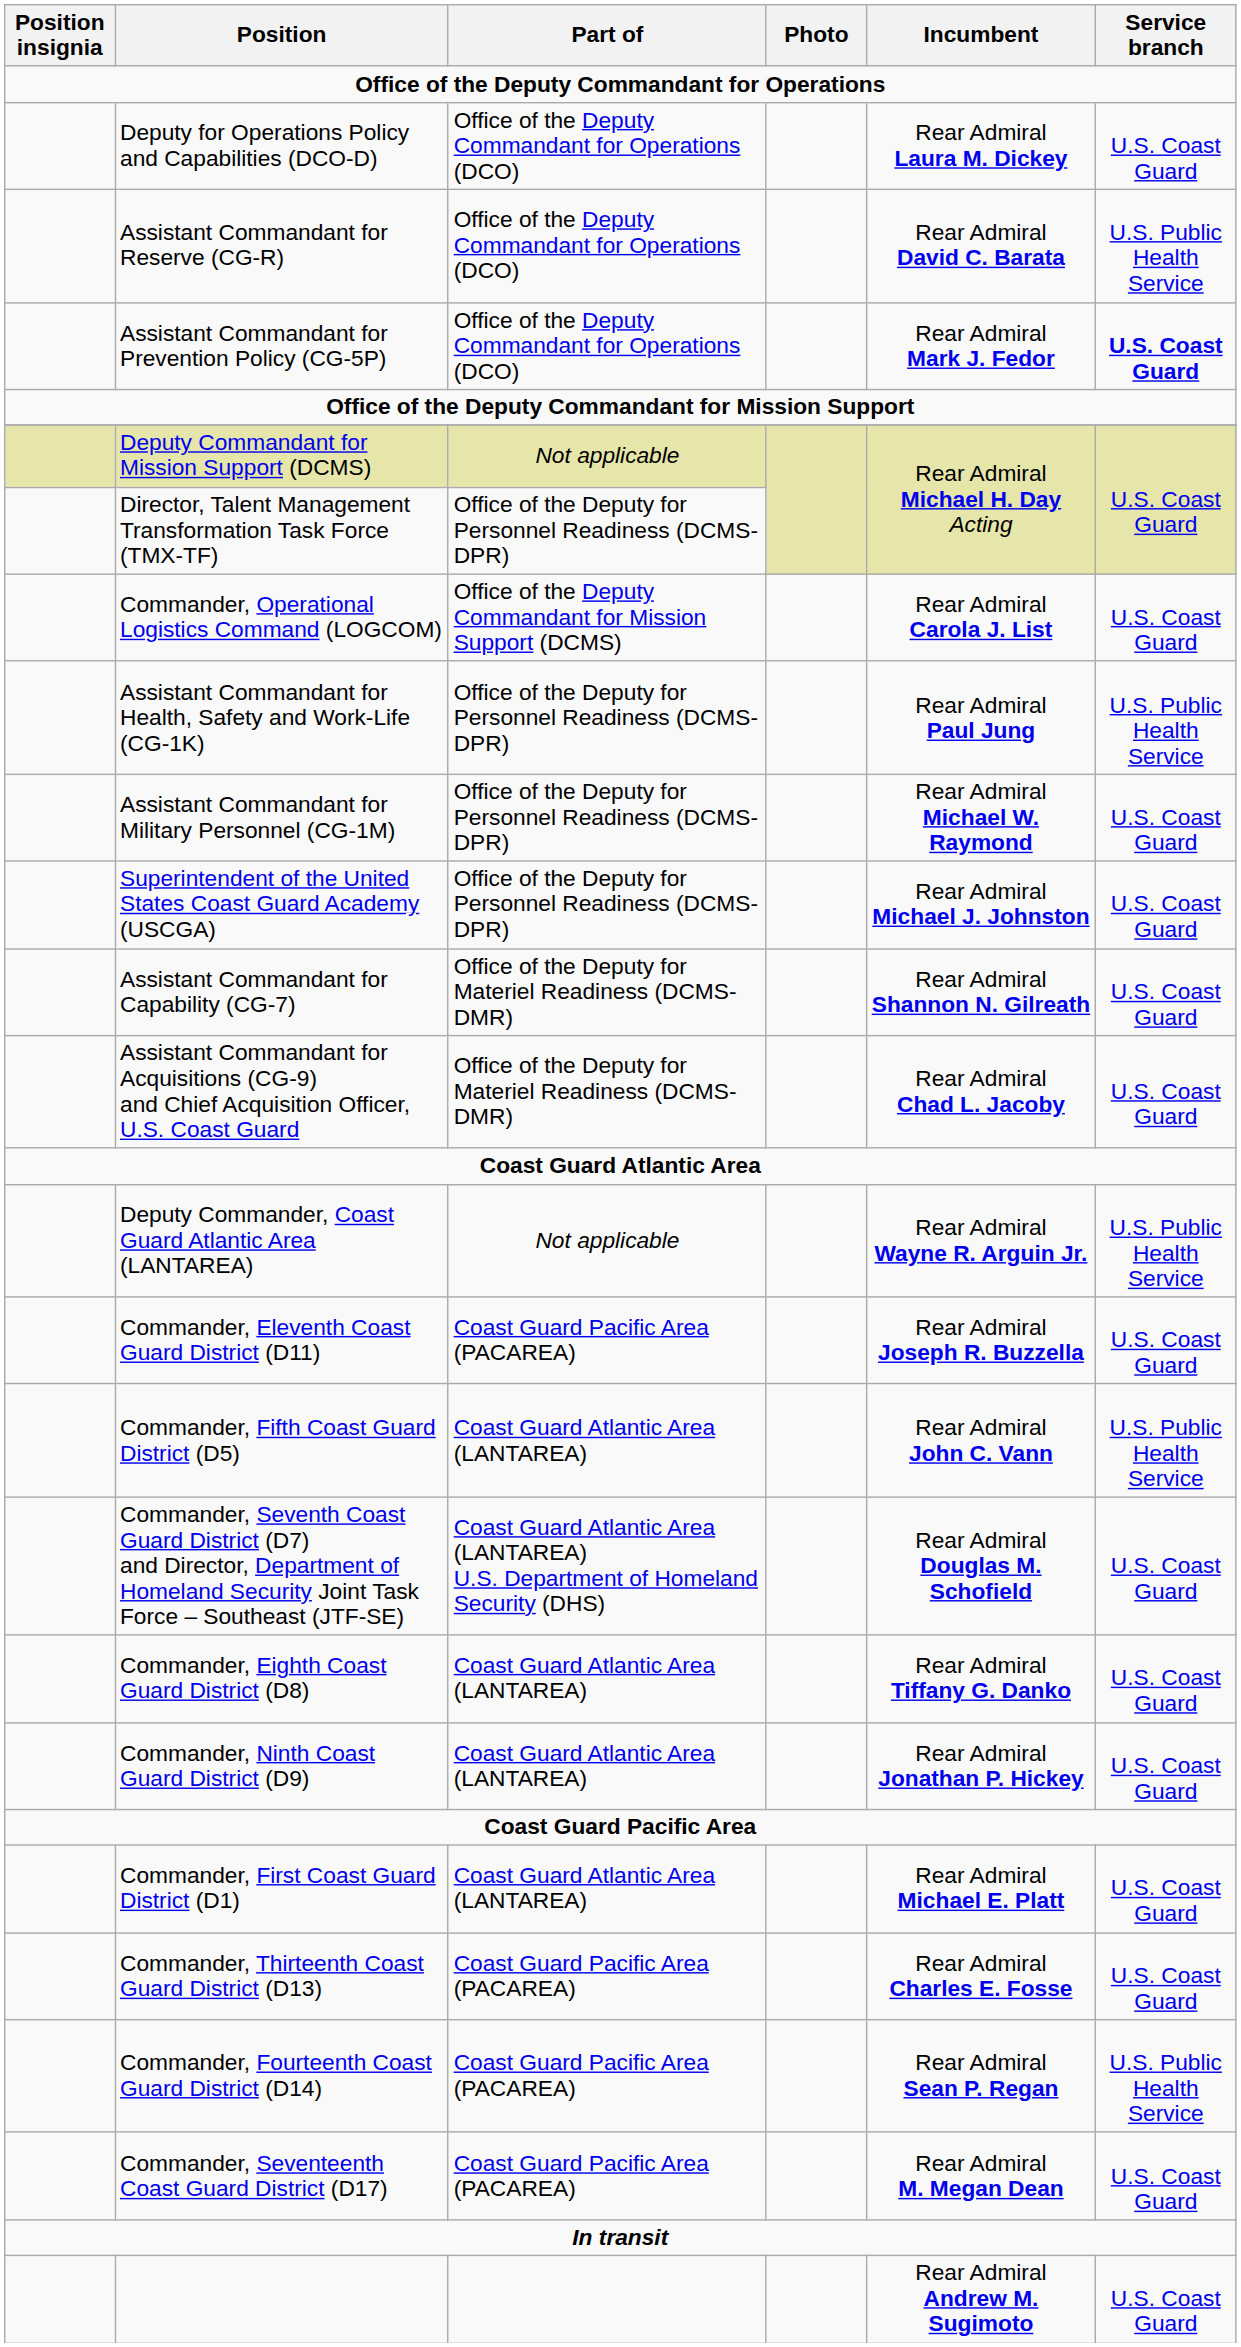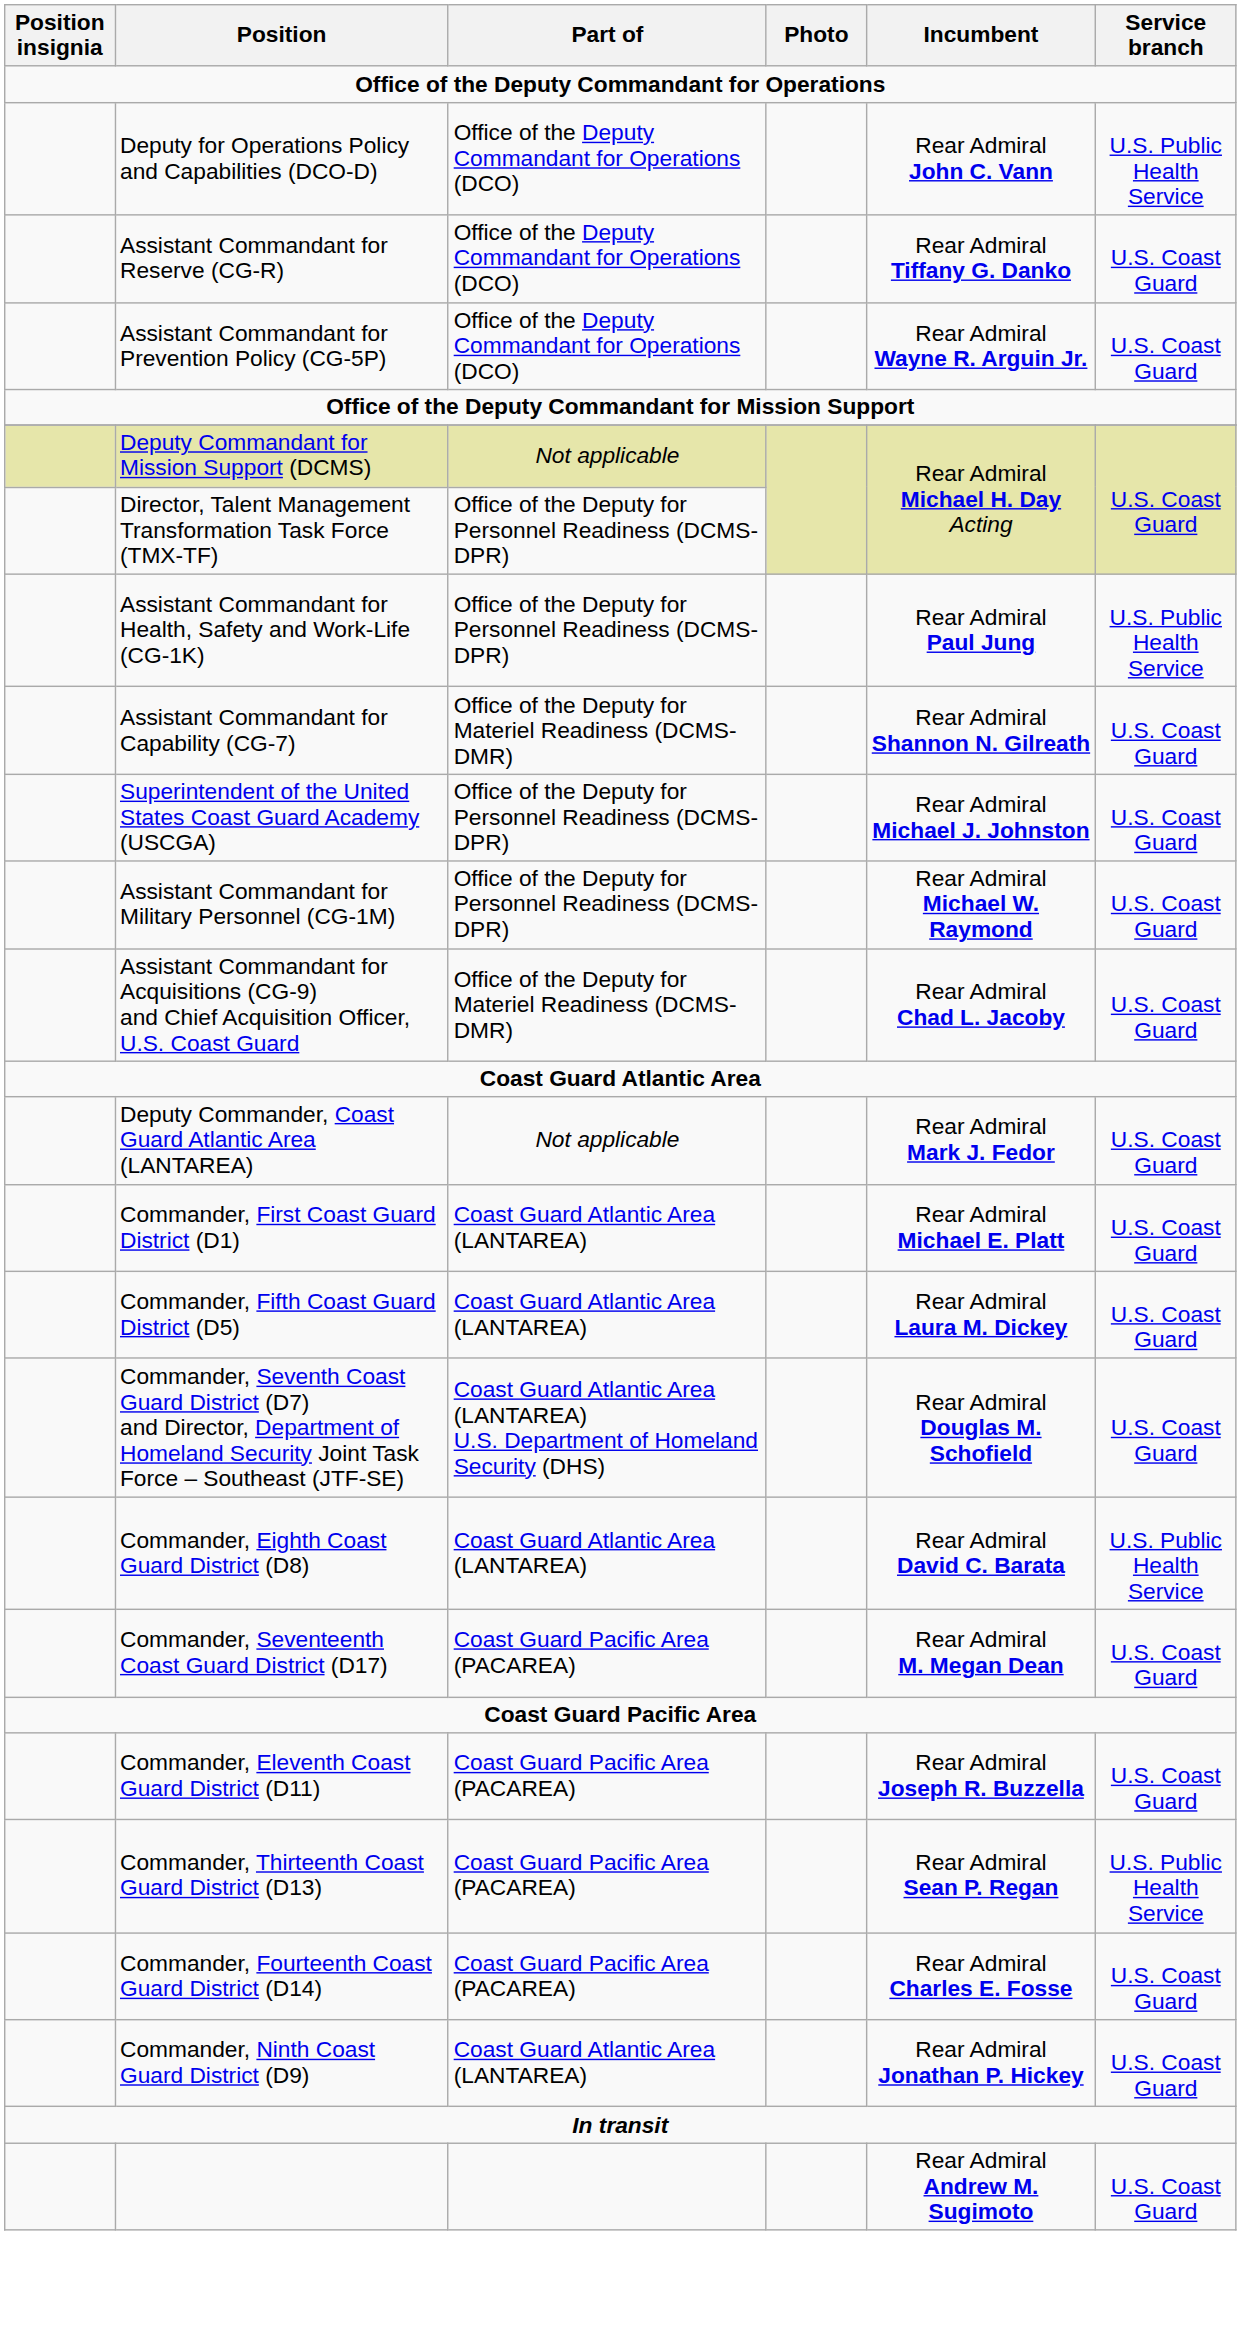 <table class="wikitable">
 <tr>
 <th width="75" style="text-align:center">Position insignia</th>
 <th width="310" style="text-align:center">Position</th>
 <th width="300" style="text-align:center">Part of</th>
 <th width="75" style="text-align:center">Photo</th>
 <th width="205" style="text-align:center">Incumbent</th>
 <th width="115" style="text-align:center">Service branch</th>
 </tr>
 <tr>
 <td colspan="6" style="text-align:center"><strong>Office of the Deputy Commandant for Operations</strong></td>
 </tr>
 <tr>
 <td></td>
 <td>Deputy for Operations Policy and Capabilities (DCO-D)</td>
 <td> Office of the <a href='#'>Deputy Commandant for Operations</a> (DCO)</td>
 <td></td>
-<td style="text-align:center">Rear Admiral<br><strong><a href='#'>Laura M. Dickey</a></strong></td>
-<td style="text-align:center"><br><a href='#'>U.S. Coast Guard</a></td>
+<td style="text-align:center">Rear Admiral<br><strong><a href='#'>John C. Vann</a></strong></td>
+<td style="text-align:center"><br><a href='#'>U.S. Public Health Service</a></td>
 </tr>
 <tr>
 <td></td>
 <td>Assistant Commandant for Reserve (CG-R)</td>
 <td> Office of the <a href='#'>Deputy Commandant for Operations</a> (DCO)</td>
 <td></td>
-<td style="text-align:center">Rear Admiral<br><strong><a href='#'>David C. Barata</a></strong></td>
-<td style="text-align:center"><br><a href='#'>U.S. Public Health Service</a></td>
+<td style="text-align:center">Rear Admiral<br><strong><a href='#'>Tiffany G. Danko</a></strong></td>
+<td style="text-align:center"><br><a href='#'>U.S. Coast Guard</a></td>
 </tr>
 <tr>
 <td></td>
 <td>Assistant Commandant for Prevention Policy (CG-5P)</td>
 <td> Office of the <a href='#'>Deputy Commandant for Operations</a> (DCO)</td>
 <td></td>
-<td style="text-align:center">Rear Admiral<br><strong><a href='#'>Mark J. Fedor</a></strong></td>
-<td style="text-align:center"><strong><br><a href='#'>U.S. Coast Guard</a></strong></td>
+<td style="text-align:center">Rear Admiral<br><strong><a href='#'>Wayne R. Arguin Jr.</a></strong></td>
+<td style="text-align:center"><br><a href='#'>U.S. Coast Guard</a></td>
 </tr>
 <tr>
 <td colspan="6" style="text-align:center"><strong>Office of the Deputy Commandant for Mission Support</strong></td>
 </tr>
 <tr>
 </tr>
 <tr style=background:#e6e6aa;>
 <td></td>
 <td><a href='#'>Deputy Commandant for Mission Support</a> (DCMS)</td>
 <td style="text-align:center"><em>Not applicable</em></td>
 <td rowspan="2"></td>
 <td rowspan="2" style="text-align:center">Rear Admiral<br><strong><a href='#'>Michael H. Day</a></strong><br><em>Acting</em></td>
 <td rowspan="2" style="text-align:center"><br><a href='#'>U.S. Coast Guard</a></td>
 </tr>
 <tr>
 <td></td>
 <td>Director, Talent Management Transformation Task Force (TMX-TF)</td>
 <td> Office of the Deputy for Personnel Readiness (DCMS-DPR)</td>
 </tr>
 <tr>
 <td></td>
-<td>Commander, <a href='#'>Operational Logistics Command</a> (LOGCOM)</td>
-<td> Office of the <a href='#'>Deputy Commandant for Mission Support</a> (DCMS)</td>
-<td></td>
-<td style="text-align:center">Rear Admiral<br><strong><a href='#'>Carola J. List</a></strong></td>
-<td style="text-align:center"><br><a href='#'>U.S. Coast Guard</a></td>
-</tr>
-<tr>
-<td></td>
 <td>Assistant Commandant for Health, Safety and Work-Life (CG-1K)</td>
 <td> Office of the Deputy for Personnel Readiness (DCMS-DPR)</td>
 <td></td>
 <td style="text-align:center">Rear Admiral<br><strong><a href='#'>Paul Jung</a></strong></td>
 <td style="text-align:center"><br><a href='#'>U.S. Public Health Service</a></td>
 </tr>
 <tr>
 <td></td>
-<td>Assistant Commandant for Military Personnel (CG-1M)</td>
-<td> Office of the Deputy for Personnel Readiness (DCMS-DPR)</td>
+<td>Assistant Commandant for Capability (CG-7)</td>
+<td> Office of the Deputy for Materiel Readiness (DCMS-DMR)</td>
 <td></td>
-<td style="text-align:center">Rear Admiral<br><strong><a href='#'>Michael W. Raymond</a></strong></td>
+<td style="text-align:center">Rear Admiral<br><strong><a href='#'>Shannon N. Gilreath</a></strong></td>
 <td style="text-align:center"><br><a href='#'>U.S. Coast Guard</a></td>
 </tr>
 <tr>
 <td></td>
 <td><a href='#'>Superintendent of the United States Coast Guard Academy</a> (USCGA)</td>
 <td> Office of the Deputy for Personnel Readiness (DCMS-DPR)</td>
 <td></td>
 <td style="text-align:center">Rear Admiral<br><strong><a href='#'>Michael J. Johnston</a></strong></td>
 <td style="text-align:center"><br><a href='#'>U.S. Coast Guard</a></td>
 </tr>
 <tr>
 <td></td>
-<td>Assistant Commandant for Capability (CG-7)</td>
-<td> Office of the Deputy for Materiel Readiness (DCMS-DMR)</td>
+<td>Assistant Commandant for Military Personnel (CG-1M)</td>
+<td> Office of the Deputy for Personnel Readiness (DCMS-DPR)</td>
 <td></td>
-<td style="text-align:center">Rear Admiral<br><strong><a href='#'>Shannon N. Gilreath</a></strong></td>
+<td style="text-align:center">Rear Admiral<br><strong><a href='#'>Michael W. Raymond</a></strong></td>
 <td style="text-align:center"><br><a href='#'>U.S. Coast Guard</a></td>
 </tr>
 <tr>
 <td></td>
 <td>Assistant Commandant for Acquisitions (CG-9)<br>and Chief Acquisition Officer, <a href='#'>U.S. Coast Guard</a></td>
 <td> Office of the Deputy for Materiel Readiness (DCMS-DMR)</td>
 <td></td>
 <td style="text-align:center">Rear Admiral<br><strong><a href='#'>Chad L. Jacoby</a></strong></td>
 <td style="text-align:center"><br><a href='#'>U.S. Coast Guard</a></td>
 </tr>
 <tr>
 <td colspan="6" style="text-align:center"><strong>Coast Guard Atlantic Area</strong></td>
 </tr>
 <tr>
 <td></td>
 <td>Deputy Commander, <a href='#'>Coast Guard Atlantic Area</a> (LANTAREA)</td>
 <td style="text-align:center"><em>Not applicable</em></td>
 <td></td>
-<td style="text-align:center">Rear Admiral<br><strong><a href='#'>Wayne R. Arguin Jr.</a></strong></td>
-<td style="text-align:center"><br><a href='#'>U.S. Public Health Service</a></td>
+<td style="text-align:center">Rear Admiral<br><strong><a href='#'>Mark J. Fedor</a></strong></td>
+<td style="text-align:center"><br><a href='#'>U.S. Coast Guard</a></td>
 </tr>
 <tr>
 <td></td>
-<td>Commander, <a href='#'>Eleventh Coast Guard District</a> (D11)</td>
-<td> <a href='#'>Coast Guard Pacific Area</a> (PACAREA)</td>
+<td>Commander, <a href='#'>First Coast Guard District</a> (D1)</td>
+<td> <a href='#'>Coast Guard Atlantic Area</a> (LANTAREA)</td>
 <td></td>
-<td style="text-align:center">Rear Admiral<br><strong><a href='#'>Joseph R. Buzzella</a></strong></td>
+<td style="text-align:center">Rear Admiral<br><strong><a href='#'>Michael E. Platt</a></strong></td>
 <td style="text-align:center"><br><a href='#'>U.S. Coast Guard</a></td>
 </tr>
 <tr>
 <td></td>
 <td>Commander, <a href='#'>Fifth Coast Guard District</a> (D5)</td>
 <td> <a href='#'>Coast Guard Atlantic Area</a> (LANTAREA)</td>
 <td></td>
-<td style="text-align:center">Rear Admiral<br><strong><a href='#'>John C. Vann</a></strong></td>
-<td style="text-align:center"><br><a href='#'>U.S. Public Health Service</a></td>
+<td style="text-align:center">Rear Admiral<br><strong><a href='#'>Laura M. Dickey</a></strong></td>
+<td style="text-align:center"><br><a href='#'>U.S. Coast Guard</a></td>
 </tr>
 <tr>
 <td></td>
 <td>Commander, <a href='#'>Seventh Coast Guard District</a> (D7)<br>and Director, <a href='#'>Department of Homeland Security</a> Joint Task Force – Southeast (JTF-SE)</td>
 <td> <a href='#'>Coast Guard Atlantic Area</a> (LANTAREA)<br> <a href='#'>U.S. Department of Homeland Security</a> (DHS)</td>
 <td></td>
 <td style="text-align:center">Rear Admiral<br><strong><a href='#'>Douglas M. Schofield</a></strong></td>
 <td style="text-align:center"><br><a href='#'>U.S. Coast Guard</a></td>
 </tr>
 <tr>
 <td></td>
 <td>Commander, <a href='#'>Eighth Coast Guard District</a> (D8)</td>
 <td> <a href='#'>Coast Guard Atlantic Area</a> (LANTAREA)</td>
 <td></td>
-<td style="text-align:center">Rear Admiral<br><strong><a href='#'>Tiffany G. Danko</a></strong></td>
+<td style="text-align:center">Rear Admiral<br><strong><a href='#'>David C. Barata</a></strong></td>
+<td style="text-align:center"><br><a href='#'>U.S. Public Health Service</a></td>
+</tr>
+<tr>
+<td></td>
+<td>Commander, <a href='#'>Seventeenth Coast Guard District</a> (D17)</td>
+<td> <a href='#'>Coast Guard Pacific Area</a> (PACAREA)</td>
+<td></td>
+<td style="text-align:center">Rear Admiral<br><strong><a href='#'>M. Megan Dean</a></strong></td>
+<td style="text-align:center"><br><a href='#'>U.S. Coast Guard</a></td>
+</tr>
+<tr>
+<td colspan="6" style="text-align:center"><strong>Coast Guard Pacific Area</strong></td>
+</tr>
+<tr>
+<td></td>
+<td>Commander, <a href='#'>Eleventh Coast Guard District</a> (D11)</td>
+<td> <a href='#'>Coast Guard Pacific Area</a> (PACAREA)</td>
+<td></td>
+<td style="text-align:center">Rear Admiral<br><strong><a href='#'>Joseph R. Buzzella</a></strong></td>
+<td style="text-align:center"><br><a href='#'>U.S. Coast Guard</a></td>
+</tr>
+<tr>
+<td></td>
+<td>Commander, <a href='#'>Thirteenth Coast Guard District</a> (D13)</td>
+<td> <a href='#'>Coast Guard Pacific Area</a> (PACAREA)</td>
+<td></td>
+<td style="text-align:center">Rear Admiral<br><strong><a href='#'>Sean P. Regan</a></strong></td>
+<td style="text-align:center"><br><a href='#'>U.S. Public Health Service</a></td>
+</tr>
+<tr>
+<td></td>
+<td>Commander, <a href='#'>Fourteenth Coast Guard District</a> (D14)</td>
+<td> <a href='#'>Coast Guard Pacific Area</a> (PACAREA)</td>
+<td></td>
+<td style="text-align:center">Rear Admiral<br><strong><a href='#'>Charles E. Fosse</a></strong></td>
 <td style="text-align:center"><br><a href='#'>U.S. Coast Guard</a></td>
 </tr>
 <tr>
 <td></td>
 <td>Commander, <a href='#'>Ninth Coast Guard District</a> (D9)</td>
 <td> <a href='#'>Coast Guard Atlantic Area</a> (LANTAREA)</td>
 <td></td>
 <td style="text-align:center">Rear Admiral<br><strong><a href='#'>Jonathan P. Hickey</a></strong></td>
-<td style="text-align:center"><br><a href='#'>U.S. Coast Guard</a></td>
-</tr>
-<tr>
-<td colspan="6" style="text-align:center"><strong>Coast Guard Pacific Area</strong></td>
-</tr>
-<tr>
-<td></td>
-<td>Commander, <a href='#'>First Coast Guard District</a> (D1)</td>
-<td> <a href='#'>Coast Guard Atlantic Area</a> (LANTAREA)</td>
-<td></td>
-<td style="text-align:center">Rear Admiral<br><strong><a href='#'>Michael E. Platt</a></strong></td>
-<td style="text-align:center"><br><a href='#'>U.S. Coast Guard</a></td>
-</tr>
-<tr>
-<td></td>
-<td>Commander, <a href='#'>Thirteenth Coast Guard District</a> (D13)</td>
-<td> <a href='#'>Coast Guard Pacific Area</a> (PACAREA)</td>
-<td></td>
-<td style="text-align:center">Rear Admiral<br><strong><a href='#'>Charles E. Fosse</a></strong></td>
-<td style="text-align:center"><br><a href='#'>U.S. Coast Guard</a></td>
-</tr>
-<tr>
-<td></td>
-<td>Commander, <a href='#'>Fourteenth Coast Guard District</a> (D14)</td>
-<td> <a href='#'>Coast Guard Pacific Area</a> (PACAREA)</td>
-<td></td>
-<td style="text-align:center">Rear Admiral<br><strong><a href='#'>Sean P. Regan</a></strong></td>
-<td style="text-align:center"><br><a href='#'>U.S. Public Health Service</a></td>
-</tr>
-<tr>
-<td></td>
-<td>Commander, <a href='#'>Seventeenth Coast Guard District</a> (D17)</td>
-<td> <a href='#'>Coast Guard Pacific Area</a> (PACAREA)</td>
-<td></td>
-<td style="text-align:center">Rear Admiral<br><strong><a href='#'>M. Megan Dean</a></strong></td>
 <td style="text-align:center"><br><a href='#'>U.S. Coast Guard</a></td>
 </tr>
 <tr>
 <td colspan="6" style="text-align:center"><strong><em>In transit</em></strong></td>
 </tr>
 <tr>
 <td></td>
 <td></td>
 <td></td>
 <td></td>
 <td style="text-align:center">Rear Admiral<br><strong><a href='#'>Andrew M. Sugimoto</a></strong></td>
 <td style="text-align:center"><br><a href='#'>U.S. Coast Guard</a></td>
 </tr>
 </table>
